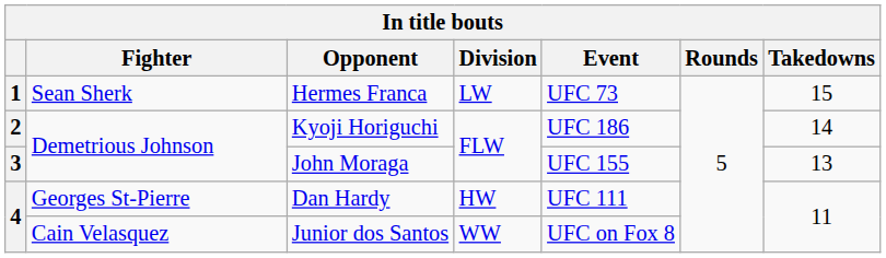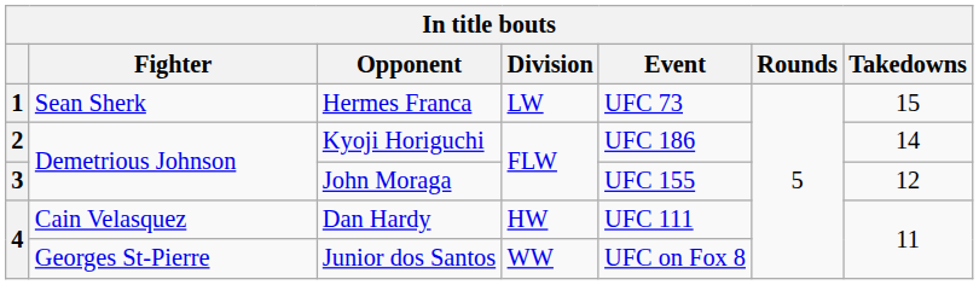 <table class=wikitable>
 <tr>
 <th colspan=7>In title bouts</th>
 </tr>
 <tr>
 <th></th>
 <th width=180>Fighter</th>
 <th>Opponent</th>
 <th>Division</th>
 <th>Event</th>
 <th>Rounds</th>
 <th>Takedowns</th>
 </tr>
 <tr>
 <th>1</th>
 <td> <a href='#'>Sean Sherk</a></td>
 <td><a href='#'>Hermes Franca</a></td>
 <td><a href='#'>LW</a></td>
 <td><a href='#'>UFC 73</a></td>
 <td rowspan=5 align=center>5</td>
 <td align=center>15</td>
 </tr>
 <tr>
 <th>2</th>
 <td rowspan=2> <a href='#'>Demetrious Johnson</a></td>
 <td><a href='#'>Kyoji Horiguchi</a></td>
 <td rowspan=2><a href='#'>FLW</a></td>
 <td><a href='#'>UFC 186</a></td>
 <td align=center>14</td>
 </tr>
 <tr>
 <th>3</th>
 <td><a href='#'>John Moraga</a></td>
 <td><a href='#'>UFC 155</a></td>
-<td align=center>13</td>
+<td align=center>12</td>
 </tr>
 <tr>
 <th rowspan=2>4</th>
-<td> <a href='#'>Georges St-Pierre</a></td>
+<td> <a href='#'>Cain Velasquez</a></td>
 <td><a href='#'>Dan Hardy</a></td>
 <td><a href='#'>HW</a></td>
 <td><a href='#'>UFC 111</a></td>
 <td rowspan=2 align=center>11</td>
 </tr>
 <tr>
-<td> <a href='#'>Cain Velasquez</a></td>
+<td> <a href='#'>Georges St-Pierre</a></td>
 <td><a href='#'>Junior dos Santos</a></td>
 <td><a href='#'>WW</a></td>
 <td><a href='#'>UFC on Fox 8</a></td>
 </tr>
 </table>
